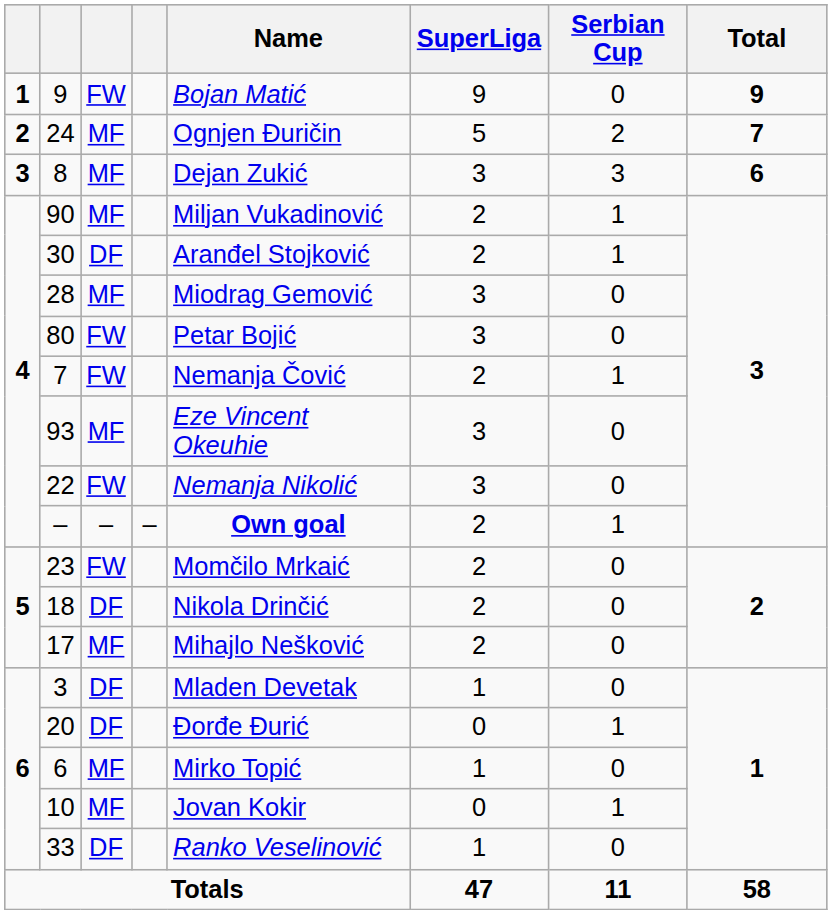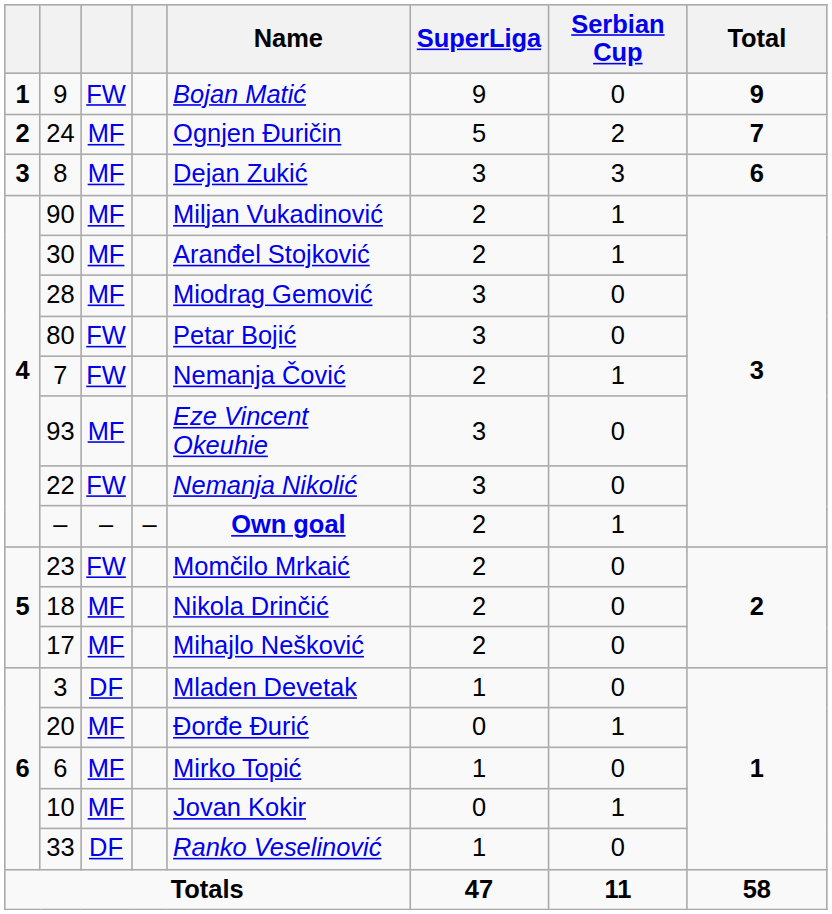 <table class="wikitable" style="text-align:center">
 <tr>
 <th width="15"></th>
 <th width="15"></th>
 <th width="15"></th>
 <th width="15"></th>
 <th width="145">Name</th>
 <th width="80"><strong><a href='#'>SuperLiga</a></strong></th>
 <th width="80"><strong><a href='#'>Serbian Cup</a></strong></th>
 <th width="80">Total</th>
 </tr>
 <tr>
 <td><strong>1</strong></td>
 <td>9</td>
 <td><a href='#'>FW</a></td>
 <td></td>
 <td align="left"><em><a href='#'>Bojan Matić</a></em></td>
 <td>9</td>
 <td>0</td>
 <td><strong>9</strong></td>
 </tr>
 <tr>
 <td><strong>2</strong></td>
 <td>24</td>
 <td><a href='#'>MF</a></td>
 <td></td>
 <td align="left"><a href='#'>Ognjen Đuričin</a></td>
 <td>5</td>
 <td>2</td>
 <td><strong>7</strong></td>
 </tr>
 <tr>
 <td><strong>3</strong></td>
 <td>8</td>
 <td><a href='#'>MF</a></td>
 <td></td>
 <td align="left"><a href='#'>Dejan Zukić</a></td>
 <td>3</td>
 <td>3</td>
 <td><strong>6</strong></td>
 </tr>
 <tr>
 <td rowspan="8"><strong>4</strong></td>
 <td>90</td>
 <td><a href='#'>MF</a></td>
 <td></td>
 <td align="left"><a href='#'>Miljan Vukadinović</a></td>
 <td>2</td>
 <td>1</td>
 <td rowspan="8"><strong>3</strong></td>
 </tr>
 <tr>
 <td>30</td>
-<td><a href='#'>DF</a></td>
+<td><a href='#'>MF</a></td>
 <td></td>
 <td align="left"><a href='#'>Aranđel Stojković</a></td>
 <td>2</td>
 <td>1</td>
 </tr>
 <tr>
 <td>28</td>
 <td><a href='#'>MF</a></td>
 <td></td>
 <td align="left"><a href='#'>Miodrag Gemović</a></td>
 <td>3</td>
 <td>0</td>
 </tr>
 <tr>
 <td>80</td>
 <td><a href='#'>FW</a></td>
 <td></td>
 <td align="left"><a href='#'>Petar Bojić</a></td>
 <td>3</td>
 <td>0</td>
 </tr>
 <tr>
 <td>7</td>
 <td><a href='#'>FW</a></td>
 <td></td>
 <td align="left"><a href='#'>Nemanja Čović</a></td>
 <td>2</td>
 <td>1</td>
 </tr>
 <tr>
 <td>93</td>
 <td><a href='#'>MF</a></td>
 <td></td>
 <td align="left"><em><a href='#'>Eze Vincent Okeuhie</a></em></td>
 <td>3</td>
 <td>0</td>
 </tr>
 <tr>
 <td>22</td>
 <td><a href='#'>FW</a></td>
 <td></td>
 <td align="left"><a href='#'><em>Nemanja Nikolić</em></a></td>
 <td>3</td>
 <td>0</td>
 </tr>
 <tr>
 <td>–</td>
 <td>–</td>
 <td>–</td>
 <td><strong><a href='#'>Own goal</a></strong></td>
 <td>2</td>
 <td>1</td>
 </tr>
 <tr>
 <td rowspan="3"><strong>5</strong></td>
 <td>23</td>
 <td><a href='#'>FW</a></td>
 <td></td>
 <td align="left"><a href='#'>Momčilo Mrkaić</a></td>
 <td>2</td>
 <td>0</td>
 <td rowspan="3"><strong>2</strong></td>
 </tr>
 <tr>
 <td>18</td>
-<td><a href='#'>DF</a></td>
+<td><a href='#'>MF</a></td>
 <td></td>
 <td align="left"><a href='#'>Nikola Drinčić</a></td>
 <td>2</td>
 <td>0</td>
 </tr>
 <tr>
 <td>17</td>
 <td><a href='#'>MF</a></td>
 <td></td>
 <td align="left"><a href='#'>Mihajlo Nešković</a></td>
 <td>2</td>
 <td>0</td>
 </tr>
 <tr>
 <td rowspan="5"><strong>6</strong></td>
 <td>3</td>
 <td><a href='#'>DF</a></td>
 <td></td>
 <td align="left"><a href='#'>Mladen Devetak</a></td>
 <td>1</td>
 <td>0</td>
 <td rowspan="5"><strong>1</strong></td>
 </tr>
 <tr>
 <td>20</td>
-<td><a href='#'>DF</a></td>
+<td><a href='#'>MF</a></td>
 <td></td>
 <td align="left"><a href='#'>Đorđe Đurić</a></td>
 <td>0</td>
 <td>1</td>
 </tr>
 <tr>
 <td>6</td>
 <td><a href='#'>MF</a></td>
 <td></td>
 <td align="left"><a href='#'>Mirko Topić</a></td>
 <td>1</td>
 <td>0</td>
 </tr>
 <tr>
 <td>10</td>
 <td><a href='#'>MF</a></td>
 <td></td>
 <td align="left"><a href='#'>Jovan Kokir</a></td>
 <td>0</td>
 <td>1</td>
 </tr>
 <tr>
 <td>33</td>
 <td><a href='#'>DF</a></td>
 <td></td>
 <td align="left"><em><a href='#'>Ranko Veselinović</a></em></td>
 <td>1</td>
 <td>0</td>
 </tr>
 <tr>
 <td colspan="5"><strong>Totals</strong></td>
 <td><strong>47</strong></td>
 <td><strong>11</strong></td>
 <td><strong>58</strong></td>
 </tr>
 </table>
